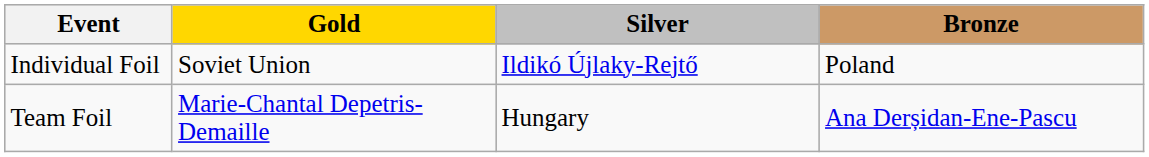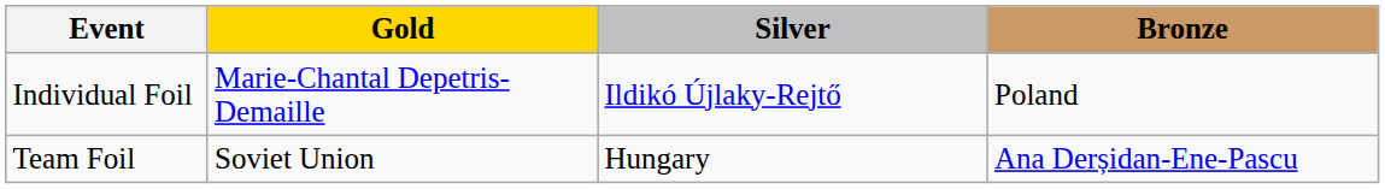 <table class="wikitable">
 <tr>
 <th width="100">Event</th>
 <th style="background-color:gold;" width="200"> Gold</th>
 <th style="background-color:silver;" width="200"> Silver</th>
 <th style="background-color:#CC9966;" width="200"> Bronze</th>
 </tr>
 <tr>
 <td>Individual Foil</td>
-<td> Soviet Union</td>
+<td> <a href='#'>Marie-Chantal Depetris-Demaille</a></td>
 <td> <a href='#'>Ildikó Újlaky-Rejtő</a></td>
 <td> Poland</td>
 </tr>
 <tr>
 <td>Team Foil</td>
-<td> <a href='#'>Marie-Chantal Depetris-Demaille</a></td>
+<td> Soviet Union</td>
 <td> Hungary</td>
 <td> <a href='#'>Ana Derșidan-Ene-Pascu</a></td>
 </tr>
 </table>
